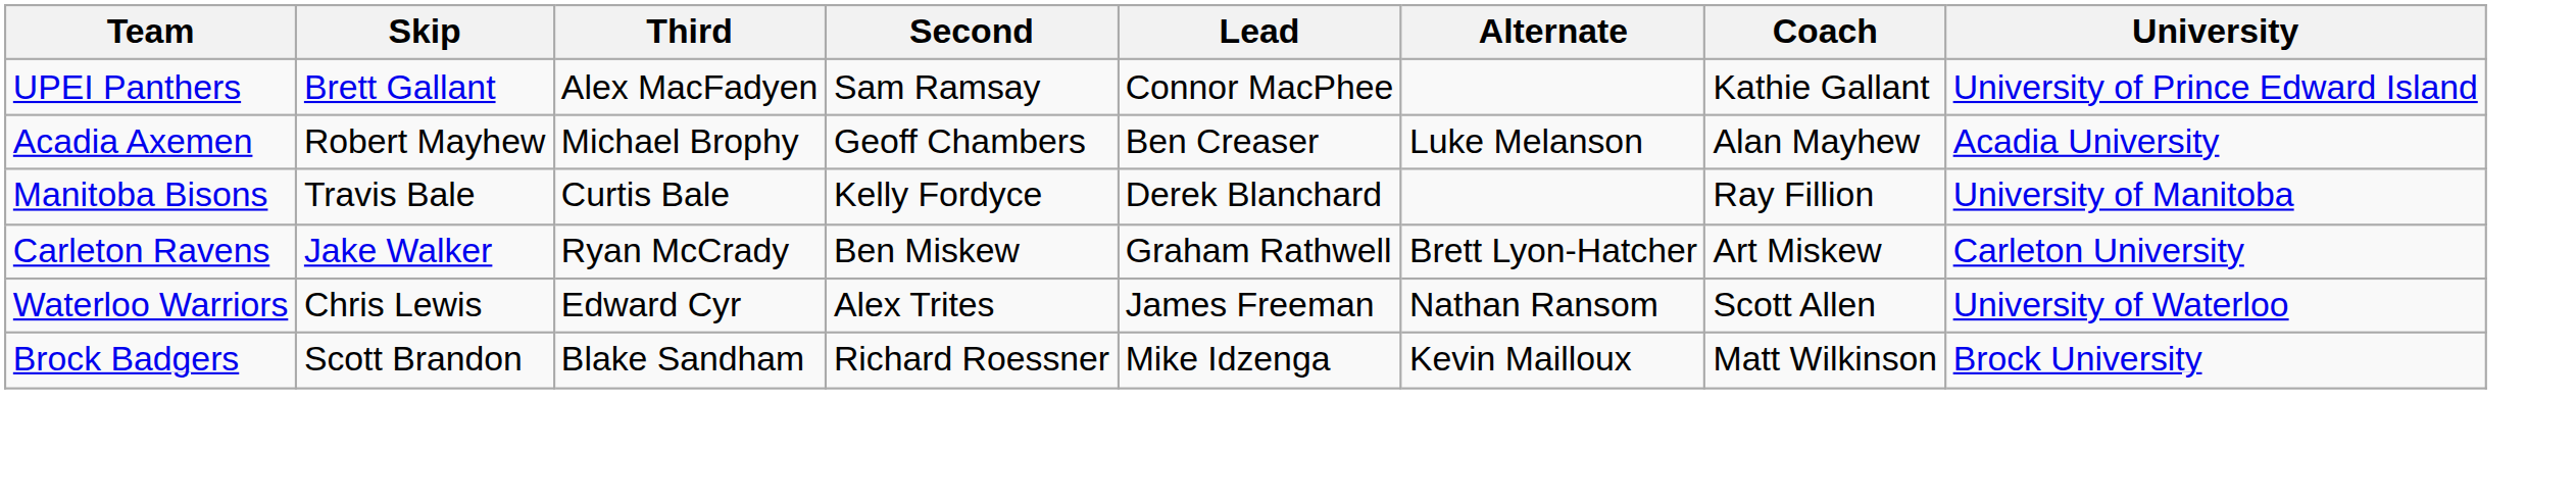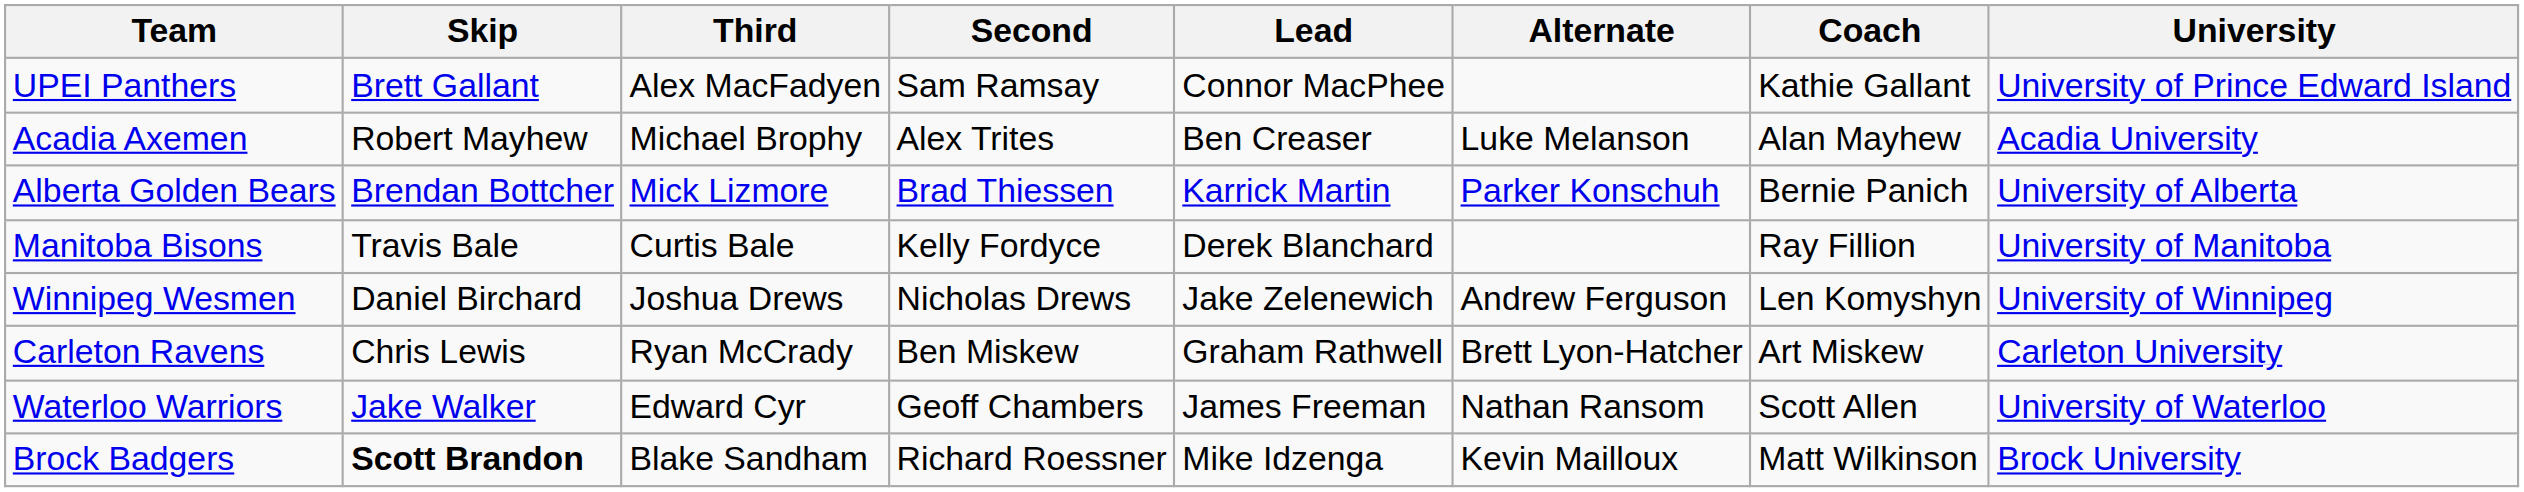 <table class=wikitable>
 <tr>
 <th>Team</th>
 <th>Skip</th>
 <th>Third</th>
 <th>Second</th>
 <th>Lead</th>
 <th>Alternate</th>
 <th>Coach</th>
 <th>University</th>
 </tr>
 <tr>
 <td><a href='#'>UPEI Panthers</a></td>
 <td><a href='#'>Brett Gallant</a></td>
 <td>Alex MacFadyen</td>
 <td>Sam Ramsay</td>
 <td>Connor MacPhee</td>
 <td></td>
 <td>Kathie Gallant</td>
 <td> <a href='#'>University of Prince Edward Island</a></td>
 </tr>
 <tr>
 <td><a href='#'>Acadia Axemen</a></td>
 <td>Robert Mayhew</td>
 <td>Michael Brophy</td>
-<td>Geoff Chambers</td>
+<td>Alex Trites</td>
 <td>Ben Creaser</td>
 <td>Luke Melanson</td>
 <td>Alan Mayhew</td>
 <td> <a href='#'>Acadia University</a></td>
+</tr>
+<tr>
+<td><a href='#'>Alberta Golden Bears</a></td>
+<td><a href='#'>Brendan Bottcher</a></td>
+<td><a href='#'>Mick Lizmore</a></td>
+<td><a href='#'>Brad Thiessen</a></td>
+<td><a href='#'>Karrick Martin</a></td>
+<td><a href='#'>Parker Konschuh</a></td>
+<td>Bernie Panich</td>
+<td> <a href='#'>University of Alberta</a></td>
 </tr>
 <tr>
 <td><a href='#'>Manitoba Bisons</a></td>
 <td>Travis Bale</td>
 <td>Curtis Bale</td>
 <td>Kelly Fordyce</td>
 <td>Derek Blanchard</td>
 <td></td>
 <td>Ray Fillion</td>
 <td> <a href='#'>University of Manitoba</a></td>
 </tr>
 <tr>
+<td><a href='#'>Winnipeg Wesmen</a></td>
+<td>Daniel Birchard</td>
+<td>Joshua Drews</td>
+<td>Nicholas Drews</td>
+<td>Jake Zelenewich</td>
+<td>Andrew Ferguson</td>
+<td>Len Komyshyn</td>
+<td> <a href='#'>University of Winnipeg</a></td>
+</tr>
+<tr>
 <td><a href='#'>Carleton Ravens</a></td>
-<td><a href='#'>Jake Walker</a></td>
+<td>Chris Lewis</td>
 <td>Ryan McCrady</td>
 <td>Ben Miskew</td>
 <td>Graham Rathwell</td>
 <td>Brett Lyon-Hatcher</td>
 <td>Art Miskew</td>
 <td> <a href='#'>Carleton University</a></td>
 </tr>
 <tr>
 <td><a href='#'>Waterloo Warriors</a></td>
-<td>Chris Lewis</td>
+<td><a href='#'>Jake Walker</a></td>
 <td>Edward Cyr</td>
-<td>Alex Trites</td>
+<td>Geoff Chambers</td>
 <td>James Freeman</td>
 <td>Nathan Ransom</td>
 <td>Scott Allen</td>
 <td> <a href='#'>University of Waterloo</a></td>
 </tr>
 <tr>
 <td><a href='#'>Brock Badgers</a></td>
-<td>Scott Brandon</td>
+<td><strong>Scott Brandon</strong></td>
 <td>Blake Sandham</td>
 <td>Richard Roessner</td>
 <td>Mike Idzenga</td>
 <td>Kevin Mailloux</td>
 <td>Matt Wilkinson</td>
 <td> <a href='#'>Brock University</a></td>
 </tr>
 </table>
